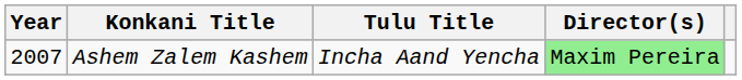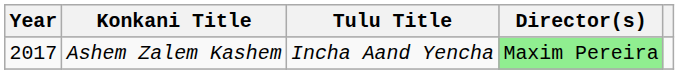 <table class="wikitable">
 <tr>
 <th>Year</th>
 <th>Konkani Title</th>
 <th>Tulu Title</th>
 <th>Director(s)</th>
 <th class="unsortable"></th>
 </tr>
 <tr>
-<td>2007</td>
+<td>2017</td>
 <td><em>Ashem Zalem Kashem</em></td>
 <td><em>Incha Aand Yencha</em></td>
 <td style="background: lightgreen;">Maxim Pereira</td>
 <td style="text-align:center;"></td>
 </tr>
 </table>
